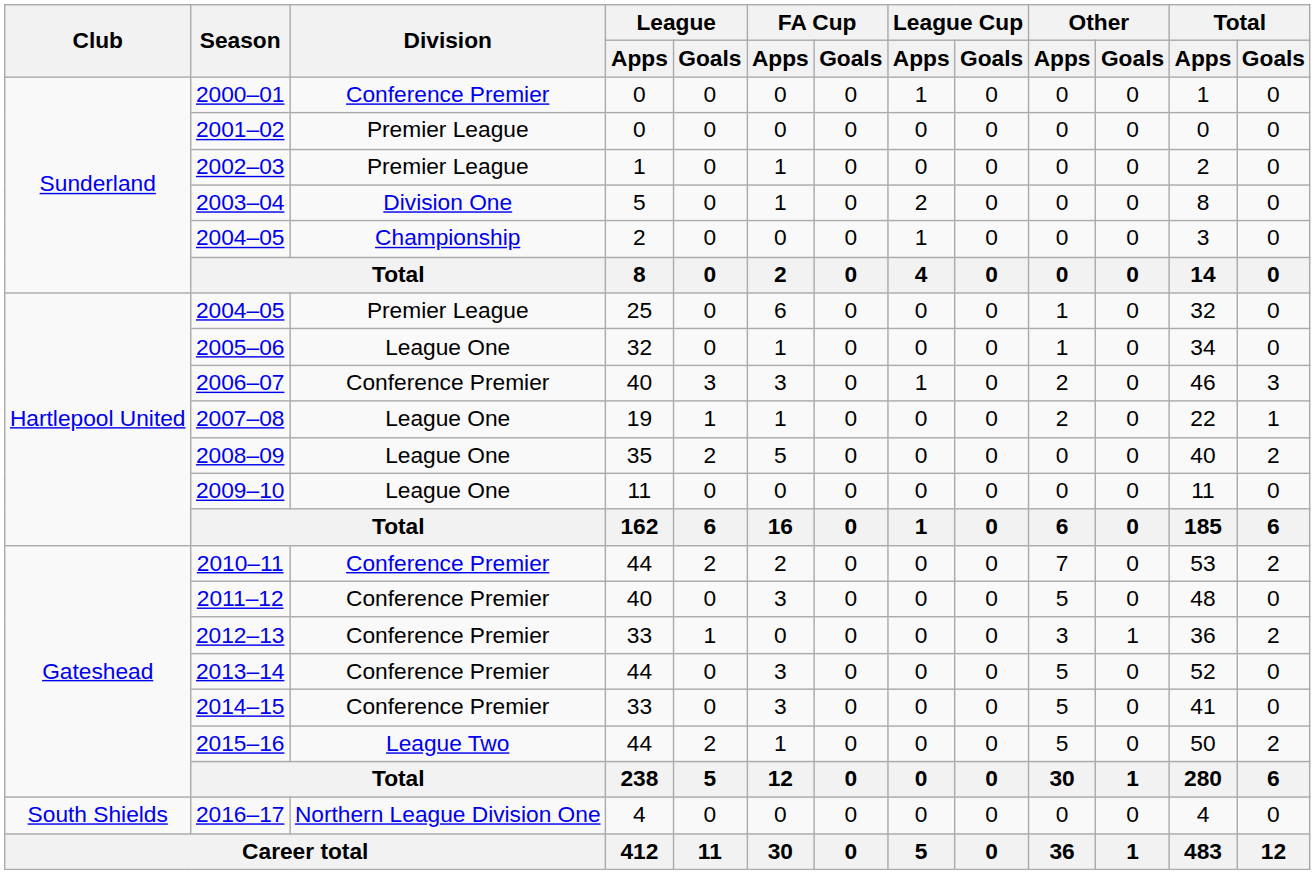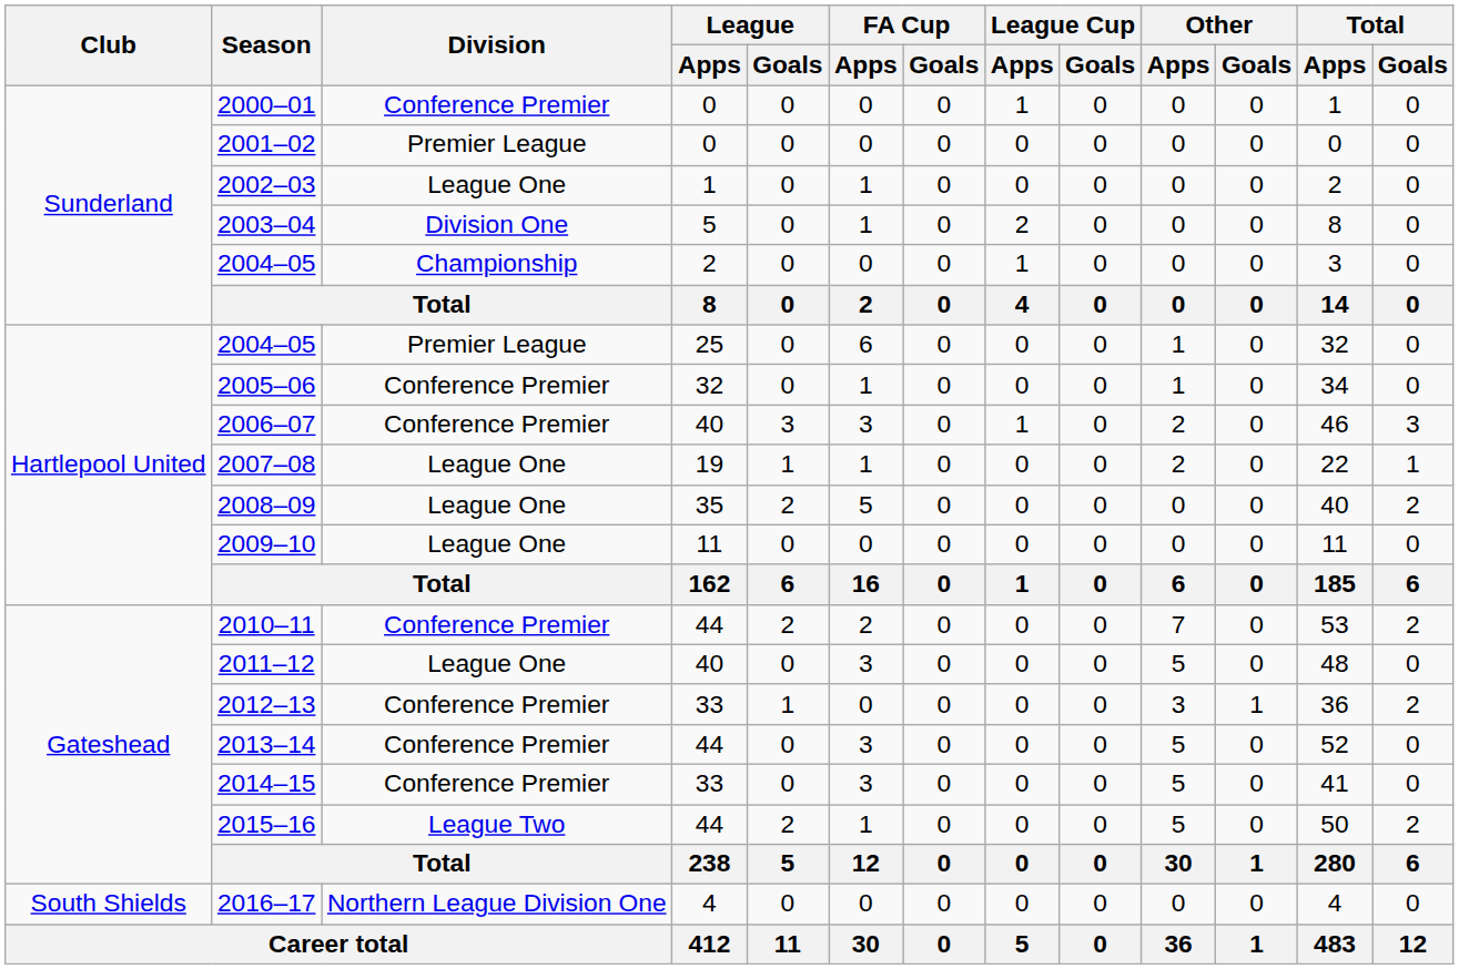 <table class="wikitable" style="text-align: center;">
 <tr>
 <th rowspan="2">Club</th>
 <th rowspan="2">Season</th>
 <th rowspan="2">Division</th>
 <th colspan="2">League</th>
 <th colspan="2">FA Cup</th>
 <th colspan="2">League Cup</th>
 <th colspan="2">Other</th>
 <th colspan="2">Total</th>
 </tr>
 <tr>
 <th>Apps</th>
 <th>Goals</th>
 <th>Apps</th>
 <th>Goals</th>
 <th>Apps</th>
 <th>Goals</th>
 <th>Apps</th>
 <th>Goals</th>
 <th>Apps</th>
 <th>Goals</th>
 </tr>
 <tr>
 <td rowspan="6"><a href='#'>Sunderland</a></td>
 <td><a href='#'>2000–01</a></td>
 <td><a href='#'>Conference Premier</a></td>
 <td>0</td>
 <td>0</td>
 <td>0</td>
 <td>0</td>
 <td>1</td>
 <td>0</td>
 <td>0</td>
 <td>0</td>
 <td>1</td>
 <td>0</td>
 </tr>
 <tr>
 <td><a href='#'>2001–02</a></td>
 <td>Premier League</td>
 <td>0</td>
 <td>0</td>
 <td>0</td>
 <td>0</td>
 <td>0</td>
 <td>0</td>
 <td>0</td>
 <td>0</td>
 <td>0</td>
 <td>0</td>
 </tr>
 <tr>
 <td><a href='#'>2002–03</a></td>
-<td>Premier League</td>
+<td>League One</td>
 <td>1</td>
 <td>0</td>
 <td>1</td>
 <td>0</td>
 <td>0</td>
 <td>0</td>
 <td>0</td>
 <td>0</td>
 <td>2</td>
 <td>0</td>
 </tr>
 <tr>
 <td><a href='#'>2003–04</a></td>
 <td><a href='#'>Division One</a></td>
 <td>5</td>
 <td>0</td>
 <td>1</td>
 <td>0</td>
 <td>2</td>
 <td>0</td>
 <td>0</td>
 <td>0</td>
 <td>8</td>
 <td>0</td>
 </tr>
 <tr>
 <td><a href='#'>2004–05</a></td>
 <td><a href='#'>Championship</a></td>
 <td>2</td>
 <td>0</td>
 <td>0</td>
 <td>0</td>
 <td>1</td>
 <td>0</td>
 <td>0</td>
 <td>0</td>
 <td>3</td>
 <td>0</td>
 </tr>
 <tr>
 <th colspan="2">Total</th>
 <th>8</th>
 <th>0</th>
 <th>2</th>
 <th>0</th>
 <th>4</th>
 <th>0</th>
 <th>0</th>
 <th>0</th>
 <th>14</th>
 <th>0</th>
 </tr>
 <tr>
 <td rowspan="7"><a href='#'>Hartlepool United</a></td>
 <td><a href='#'>2004–05</a></td>
 <td>Premier League</td>
 <td>25</td>
 <td>0</td>
 <td>6</td>
 <td>0</td>
 <td>0</td>
 <td>0</td>
 <td>1</td>
 <td>0</td>
 <td>32</td>
 <td>0</td>
 </tr>
 <tr>
 <td><a href='#'>2005–06</a></td>
-<td>League One</td>
+<td>Conference Premier</td>
 <td>32</td>
 <td>0</td>
 <td>1</td>
 <td>0</td>
 <td>0</td>
 <td>0</td>
 <td>1</td>
 <td>0</td>
 <td>34</td>
 <td>0</td>
 </tr>
 <tr>
 <td><a href='#'>2006–07</a></td>
 <td>Conference Premier</td>
 <td>40</td>
 <td>3</td>
 <td>3</td>
 <td>0</td>
 <td>1</td>
 <td>0</td>
 <td>2</td>
 <td>0</td>
 <td>46</td>
 <td>3</td>
 </tr>
 <tr>
 <td><a href='#'>2007–08</a></td>
 <td>League One</td>
 <td>19</td>
 <td>1</td>
 <td>1</td>
 <td>0</td>
 <td>0</td>
 <td>0</td>
 <td>2</td>
 <td>0</td>
 <td>22</td>
 <td>1</td>
 </tr>
 <tr>
 <td><a href='#'>2008–09</a></td>
 <td>League One</td>
 <td>35</td>
 <td>2</td>
 <td>5</td>
 <td>0</td>
 <td>0</td>
 <td>0</td>
 <td>0</td>
 <td>0</td>
 <td>40</td>
 <td>2</td>
 </tr>
 <tr>
 <td><a href='#'>2009–10</a></td>
 <td>League One</td>
 <td>11</td>
 <td>0</td>
 <td>0</td>
 <td>0</td>
 <td>0</td>
 <td>0</td>
 <td>0</td>
 <td>0</td>
 <td>11</td>
 <td>0</td>
 </tr>
 <tr>
 <th colspan="2">Total</th>
 <th>162</th>
 <th>6</th>
 <th>16</th>
 <th>0</th>
 <th>1</th>
 <th>0</th>
 <th>6</th>
 <th>0</th>
 <th>185</th>
 <th>6</th>
 </tr>
 <tr>
 <td rowspan="7"><a href='#'>Gateshead</a></td>
 <td><a href='#'>2010–11</a></td>
 <td><a href='#'>Conference Premier</a></td>
 <td>44</td>
 <td>2</td>
 <td>2</td>
 <td>0</td>
 <td>0</td>
 <td>0</td>
 <td>7</td>
 <td>0</td>
 <td>53</td>
 <td>2</td>
 </tr>
 <tr>
 <td><a href='#'>2011–12</a></td>
-<td>Conference Premier</td>
+<td>League One</td>
 <td>40</td>
 <td>0</td>
 <td>3</td>
 <td>0</td>
 <td>0</td>
 <td>0</td>
 <td>5</td>
 <td>0</td>
 <td>48</td>
 <td>0</td>
 </tr>
 <tr>
 <td><a href='#'>2012–13</a></td>
 <td>Conference Premier</td>
 <td>33</td>
 <td>1</td>
 <td>0</td>
 <td>0</td>
 <td>0</td>
 <td>0</td>
 <td>3</td>
 <td>1</td>
 <td>36</td>
 <td>2</td>
 </tr>
 <tr>
 <td><a href='#'>2013–14</a></td>
 <td>Conference Premier</td>
 <td>44</td>
 <td>0</td>
 <td>3</td>
 <td>0</td>
 <td>0</td>
 <td>0</td>
 <td>5</td>
 <td>0</td>
 <td>52</td>
 <td>0</td>
 </tr>
 <tr>
 <td><a href='#'>2014–15</a></td>
 <td>Conference Premier</td>
 <td>33</td>
 <td>0</td>
 <td>3</td>
 <td>0</td>
 <td>0</td>
 <td>0</td>
 <td>5</td>
 <td>0</td>
 <td>41</td>
 <td>0</td>
 </tr>
 <tr>
 <td><a href='#'>2015–16</a></td>
 <td><a href='#'>League Two</a></td>
 <td>44</td>
 <td>2</td>
 <td>1</td>
 <td>0</td>
 <td>0</td>
 <td>0</td>
 <td>5</td>
 <td>0</td>
 <td>50</td>
 <td>2</td>
 </tr>
 <tr>
 <th colspan="2">Total</th>
 <th>238</th>
 <th>5</th>
 <th>12</th>
 <th>0</th>
 <th>0</th>
 <th>0</th>
 <th>30</th>
 <th>1</th>
 <th>280</th>
 <th>6</th>
 </tr>
 <tr>
 <td><a href='#'>South Shields</a></td>
 <td><a href='#'>2016–17</a></td>
 <td><a href='#'>Northern League Division One</a></td>
 <td>4</td>
 <td>0</td>
 <td>0</td>
 <td>0</td>
 <td>0</td>
 <td>0</td>
 <td>0</td>
 <td>0</td>
 <td>4</td>
 <td>0</td>
 </tr>
 <tr>
 <th colspan="3">Career total</th>
 <th>412</th>
 <th>11</th>
 <th>30</th>
 <th>0</th>
 <th>5</th>
 <th>0</th>
 <th>36</th>
 <th>1</th>
 <th>483</th>
 <th>12</th>
 </tr>
 </table>
